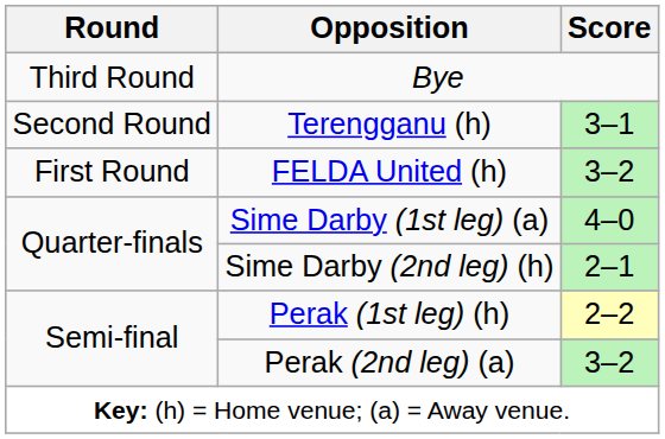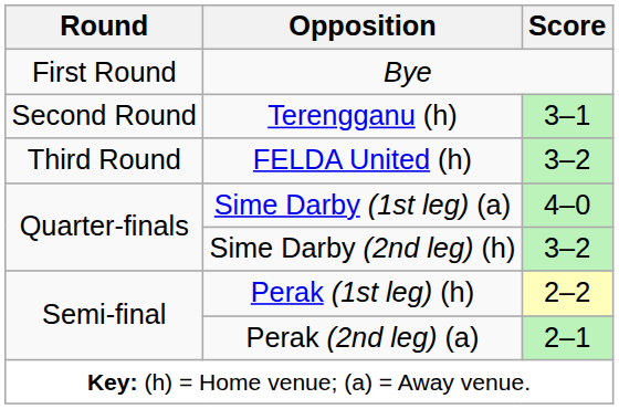 <table class="wikitable" style="text-align:center">
 <tr>
 <th>Round</th>
 <th>Opposition</th>
 <th>Score</th>
 </tr>
 <tr>
-<td>Third Round</td>
+<td>First Round</td>
 <td colspan=2><em>Bye</em></td>
 </tr>
 <tr>
 <td>Second Round</td>
 <td><a href='#'>Terengganu</a> (h)</td>
 <td style="background:#BBF3BB;">3–1</td>
 </tr>
 <tr>
-<td>First Round</td>
+<td>Third Round</td>
 <td><a href='#'>FELDA United</a> (h)</td>
 <td style="background:#BBF3BB;">3–2</td>
 </tr>
 <tr>
 <td rowspan="2">Quarter-finals</td>
 <td><a href='#'>Sime Darby</a> <em>(1st leg)</em> (a)</td>
 <td style="background:#BBF3BB;">4–0</td>
 </tr>
 <tr>
 <td>Sime Darby <em>(2nd leg)</em> (h)</td>
-<td style="background:#BBF3BB;">2–1</td>
+<td style="background:#BBF3BB;">3–2</td>
 </tr>
 <tr>
 <td rowspan="2">Semi-final</td>
 <td><a href='#'>Perak</a> <em>(1st leg)</em> (h)</td>
 <td style="background:#FFFFBB;">2–2</td>
 </tr>
 <tr>
 <td>Perak <em>(2nd leg)</em> (a)</td>
-<td style="background:#BBF3BB;">3–2</td>
+<td style="background:#BBF3BB;">2–1</td>
 </tr>
 <tr>
 <td colspan="4" style="background-color:white"><small><strong>Key:</strong> (h) = Home venue; (a) = Away venue.</small></td>
 </tr>
 </table>
